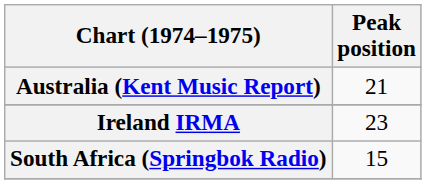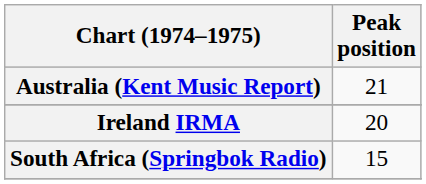 <table class="wikitable sortable plainrowheaders" style="text-align:center">
 <tr>
 <th scope="col">Chart (1974–1975)</th>
 <th scope="col">Peak<br>position</th>
 </tr>
 <tr>
 <th scope="row">Australia (<a href='#'>Kent Music Report</a>)</th>
 <td>21</td>
 </tr>
 <tr>
 </tr>
 <tr>
 </tr>
 <tr>
 </tr>
 <tr>
 </tr>
 <tr>
 </tr>
 <tr>
 </tr>
 <tr>
 </tr>
 <tr>
 <th scope="row">Ireland <a href='#'>IRMA</a></th>
-<td>23</td>
+<td>20</td>
 </tr>
 <tr>
 <th scope="row">South Africa (<a href='#'>Springbok Radio</a>)</th>
 <td>15</td>
 </tr>
 <tr>
 </tr>
 <tr>
 </tr>
 <tr>
 </tr>
 </table>
